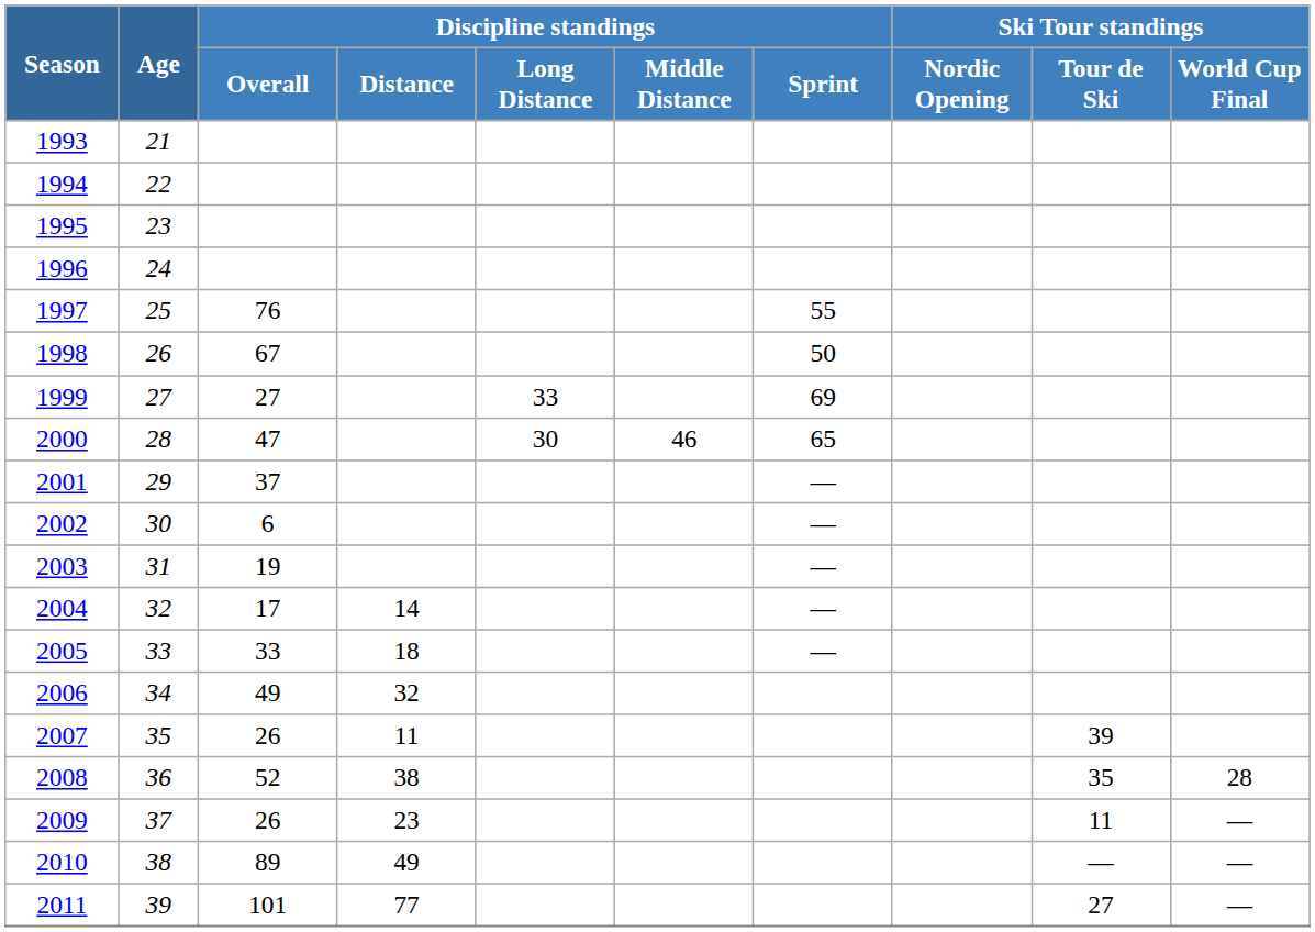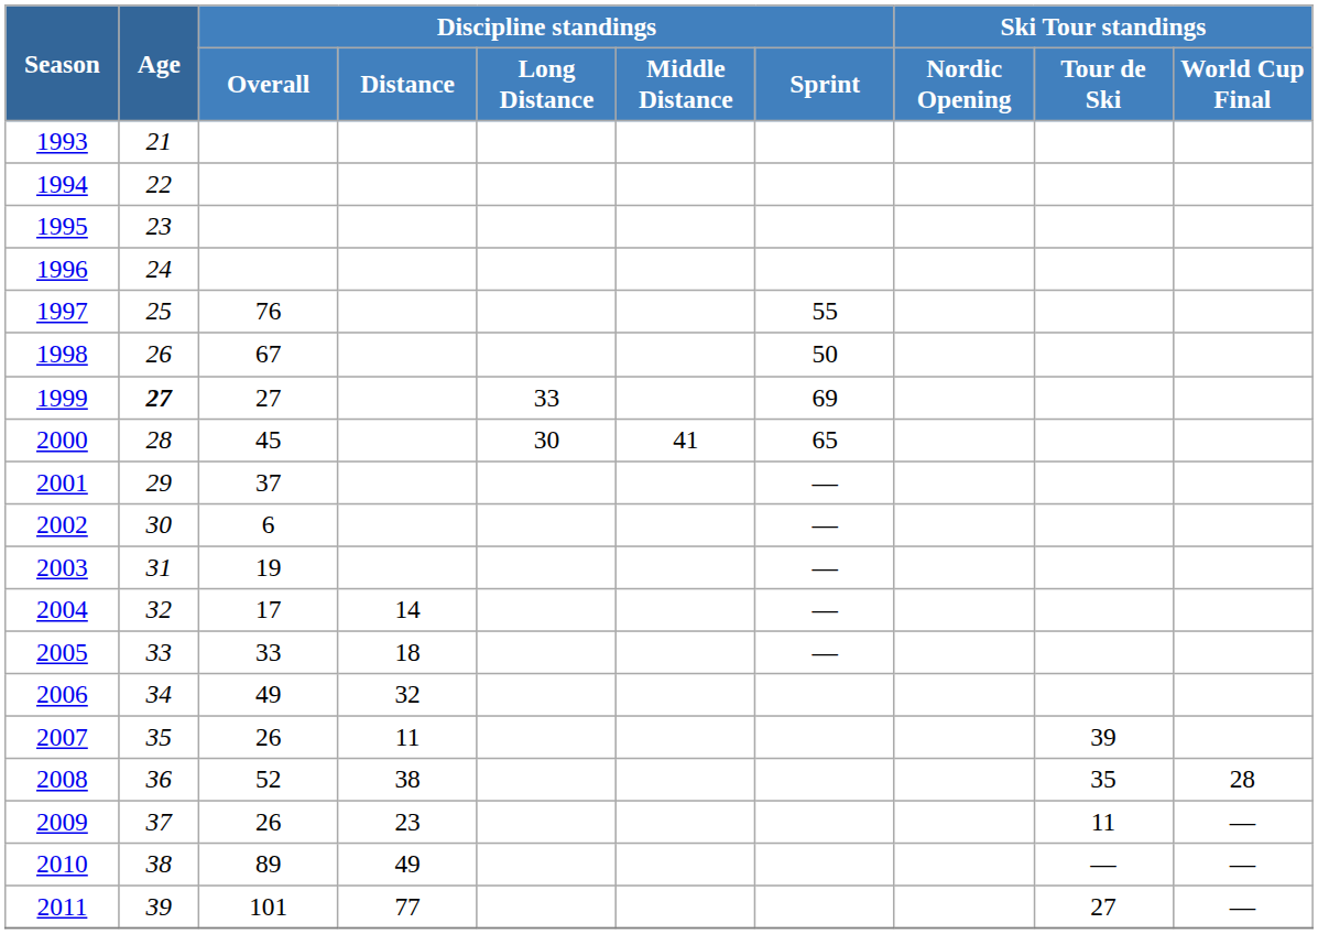 <table class="wikitable" style="font-size:95%; text-align:center; border:grey solid 1px; border-collapse:collapse; background:#ffffff;">
 <tr>
 <th style="background-color:#369; color:white; width:60px;" rowspan="2"> Season </th>
 <th style="background-color:#369; color:white; width:40px;" rowspan="2"> Age </th>
 <th style="background-color:#4180be; color:white;" colspan="5">Discipline standings</th>
 <th style="background-color:#4180be; color:white;" colspan="3">Ski Tour standings</th>
 </tr>
 <tr>
 <th style="background-color:#4180be; color:white; width:75px;">Overall</th>
 <th style="background-color:#4180be; color:white; width:75px;">Distance</th>
 <th style="background-color:#4180be; color:white; width:75px;">Long Distance</th>
 <th style="background-color:#4180be; color:white; width:75px;">Middle Distance</th>
 <th style="background-color:#4180be; color:white; width:75px;">Sprint</th>
 <th style="background-color:#4180be; color:white; width:75px;">Nordic<br>Opening</th>
 <th style="background-color:#4180be; color:white; width:75px;">Tour de<br>Ski</th>
 <th style="background-color:#4180be; color:white; width:75px;">World Cup<br>Final</th>
 </tr>
 <tr>
 <td><a href='#'>1993</a></td>
 <td><em>21</em></td>
 <td></td>
 <td></td>
 <td></td>
 <td></td>
 <td></td>
 <td></td>
 <td></td>
 <td></td>
 </tr>
 <tr>
 <td><a href='#'>1994</a></td>
 <td><em>22</em></td>
 <td></td>
 <td></td>
 <td></td>
 <td></td>
 <td></td>
 <td></td>
 <td></td>
 <td></td>
 </tr>
 <tr>
 <td><a href='#'>1995</a></td>
 <td><em>23</em></td>
 <td></td>
 <td></td>
 <td></td>
 <td></td>
 <td></td>
 <td></td>
 <td></td>
 <td></td>
 </tr>
 <tr>
 <td><a href='#'>1996</a></td>
 <td><em>24</em></td>
 <td></td>
 <td></td>
 <td></td>
 <td></td>
 <td></td>
 <td></td>
 <td></td>
 <td></td>
 </tr>
 <tr>
 <td><a href='#'>1997</a></td>
 <td><em>25</em></td>
 <td>76</td>
 <td></td>
 <td></td>
 <td></td>
 <td>55</td>
 <td></td>
 <td></td>
 <td></td>
 </tr>
 <tr>
 <td><a href='#'>1998</a></td>
 <td><em>26</em></td>
 <td>67</td>
 <td></td>
 <td></td>
 <td></td>
 <td>50</td>
 <td></td>
 <td></td>
 <td></td>
 </tr>
 <tr>
 <td><a href='#'>1999</a></td>
-<td><em>27</em></td>
+<td><strong><em>27</em></strong></td>
 <td>27</td>
 <td></td>
 <td>33</td>
 <td></td>
 <td>69</td>
 <td></td>
 <td></td>
 <td></td>
 </tr>
 <tr>
 <td><a href='#'>2000</a></td>
 <td><em>28</em></td>
-<td>47</td>
+<td>45</td>
 <td></td>
 <td>30</td>
-<td>46</td>
+<td>41</td>
 <td>65</td>
 <td></td>
 <td></td>
 <td></td>
 </tr>
 <tr>
 <td><a href='#'>2001</a></td>
 <td><em>29</em></td>
 <td>37</td>
 <td></td>
 <td></td>
 <td></td>
 <td>—</td>
 <td></td>
 <td></td>
 <td></td>
 </tr>
 <tr>
 <td><a href='#'>2002</a></td>
 <td><em>30</em></td>
 <td>6</td>
 <td></td>
 <td></td>
 <td></td>
 <td>—</td>
 <td></td>
 <td></td>
 <td></td>
 </tr>
 <tr>
 <td><a href='#'>2003</a></td>
 <td><em>31</em></td>
 <td>19</td>
 <td></td>
 <td></td>
 <td></td>
 <td>—</td>
 <td></td>
 <td></td>
 <td></td>
 </tr>
 <tr>
 <td><a href='#'>2004</a></td>
 <td><em>32</em></td>
 <td>17</td>
 <td>14</td>
 <td></td>
 <td></td>
 <td>—</td>
 <td></td>
 <td></td>
 <td></td>
 </tr>
 <tr>
 <td><a href='#'>2005</a></td>
 <td><em>33</em></td>
 <td>33</td>
 <td>18</td>
 <td></td>
 <td></td>
 <td>—</td>
 <td></td>
 <td></td>
 <td></td>
 </tr>
 <tr>
 <td><a href='#'>2006</a></td>
 <td><em>34</em></td>
 <td>49</td>
 <td>32</td>
 <td></td>
 <td></td>
 <td></td>
 <td></td>
 <td></td>
 <td></td>
 </tr>
 <tr>
 <td><a href='#'>2007</a></td>
 <td><em>35</em></td>
 <td>26</td>
 <td>11</td>
 <td></td>
 <td></td>
 <td></td>
 <td></td>
 <td>39</td>
 <td></td>
 </tr>
 <tr>
 <td><a href='#'>2008</a></td>
 <td><em>36</em></td>
 <td>52</td>
 <td>38</td>
 <td></td>
 <td></td>
 <td></td>
 <td></td>
 <td>35</td>
 <td>28</td>
 </tr>
 <tr>
 <td><a href='#'>2009</a></td>
 <td><em>37</em></td>
 <td>26</td>
 <td>23</td>
 <td></td>
 <td></td>
 <td></td>
 <td></td>
 <td>11</td>
 <td>—</td>
 </tr>
 <tr>
 <td><a href='#'>2010</a></td>
 <td><em>38</em></td>
 <td>89</td>
 <td>49</td>
 <td></td>
 <td></td>
 <td></td>
 <td></td>
 <td>—</td>
 <td>—</td>
 </tr>
 <tr>
 <td><a href='#'>2011</a></td>
 <td><em>39</em></td>
 <td>101</td>
 <td>77</td>
 <td></td>
 <td></td>
 <td></td>
 <td></td>
 <td>27</td>
 <td>—</td>
 </tr>
 <tr>
 </tr>
 </table>
